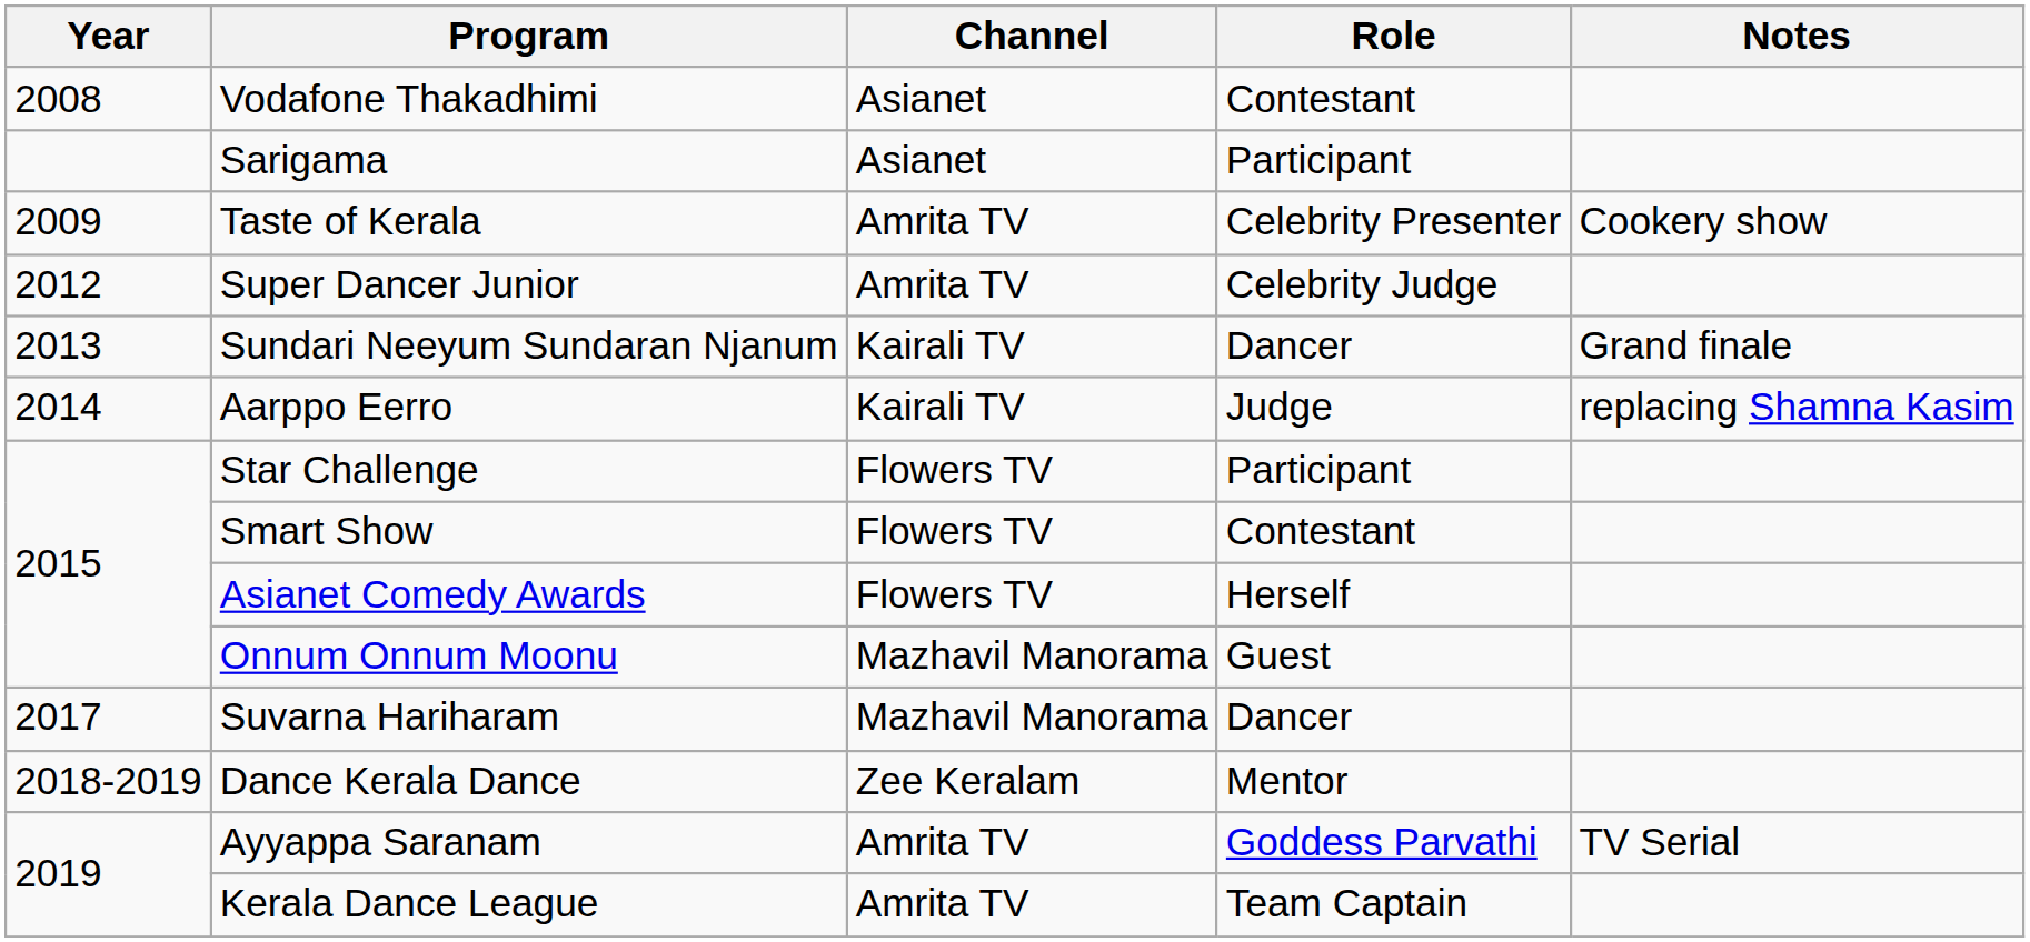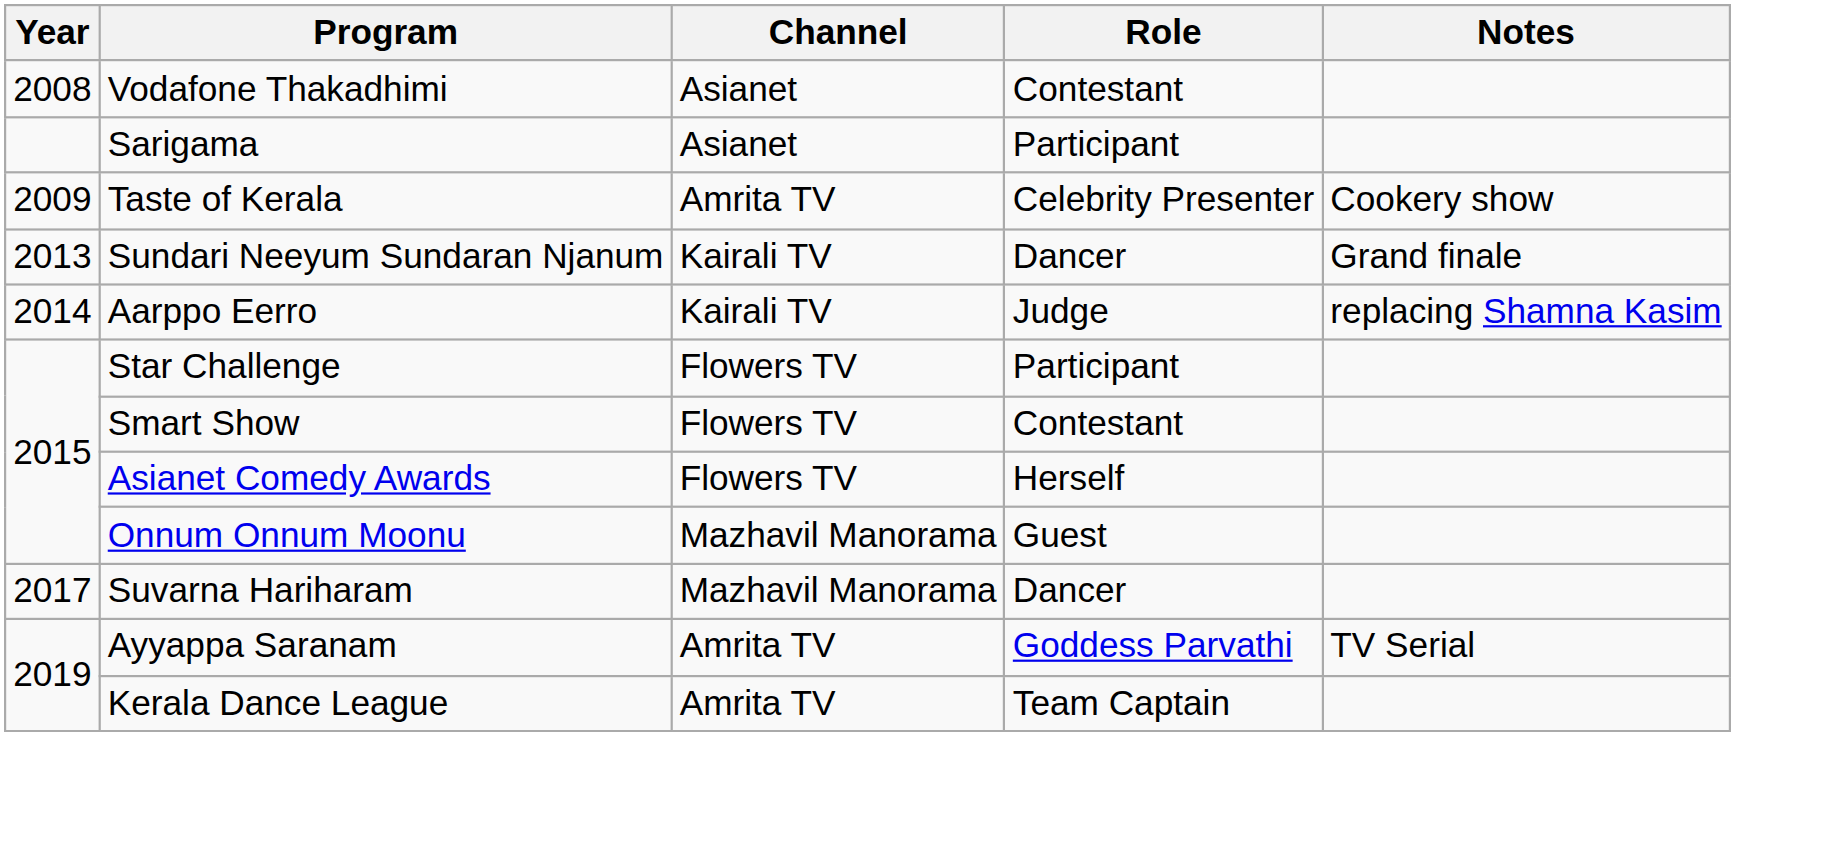 <table class="wikitable sortable">
 <tr>
 <th>Year</th>
 <th>Program</th>
 <th>Channel</th>
 <th>Role</th>
 <th>Notes</th>
 </tr>
 <tr>
 <td>2008</td>
 <td>Vodafone Thakadhimi</td>
 <td>Asianet</td>
 <td>Contestant</td>
 <td></td>
 </tr>
 <tr>
 <td></td>
 <td>Sarigama</td>
 <td>Asianet</td>
 <td>Participant</td>
 <td></td>
 </tr>
 <tr>
 <td>2009</td>
 <td>Taste of Kerala</td>
 <td>Amrita TV</td>
 <td>Celebrity Presenter</td>
 <td>Cookery show</td>
-</tr>
-<tr>
-<td>2012</td>
-<td>Super Dancer Junior</td>
-<td>Amrita TV</td>
-<td>Celebrity Judge</td>
-<td></td>
 </tr>
 <tr>
 <td>2013</td>
 <td>Sundari Neeyum Sundaran Njanum</td>
 <td>Kairali TV</td>
 <td>Dancer</td>
 <td>Grand finale</td>
 </tr>
 <tr>
 <td>2014</td>
 <td>Aarppo Eerro</td>
 <td>Kairali TV</td>
 <td>Judge</td>
 <td>replacing <a href='#'>Shamna Kasim</a></td>
 </tr>
 <tr>
 <td rowspan=4>2015</td>
 <td>Star Challenge</td>
 <td>Flowers TV</td>
 <td>Participant</td>
 <td></td>
 </tr>
 <tr>
 <td>Smart Show</td>
 <td>Flowers TV</td>
 <td>Contestant</td>
 <td></td>
 </tr>
 <tr>
 <td><a href='#'>Asianet Comedy Awards</a></td>
 <td>Flowers TV</td>
 <td>Herself</td>
 <td></td>
 </tr>
 <tr>
 <td><a href='#'>Onnum Onnum Moonu</a></td>
 <td>Mazhavil Manorama</td>
 <td>Guest</td>
 <td></td>
 </tr>
 <tr>
 <td>2017</td>
 <td>Suvarna Hariharam</td>
 <td>Mazhavil Manorama</td>
 <td>Dancer</td>
 <td></td>
 </tr>
 <tr>
-<td>2018-2019</td>
-<td>Dance Kerala Dance</td>
-<td>Zee Keralam</td>
-<td>Mentor</td>
-<td></td>
-</tr>
-<tr>
 <td rowspan=2>2019</td>
 <td>Ayyappa Saranam</td>
 <td>Amrita TV</td>
 <td><a href='#'>Goddess Parvathi</a></td>
 <td>TV Serial</td>
 </tr>
 <tr>
 <td>Kerala Dance League</td>
 <td>Amrita TV</td>
 <td>Team Captain</td>
 <td></td>
 </tr>
 </table>
